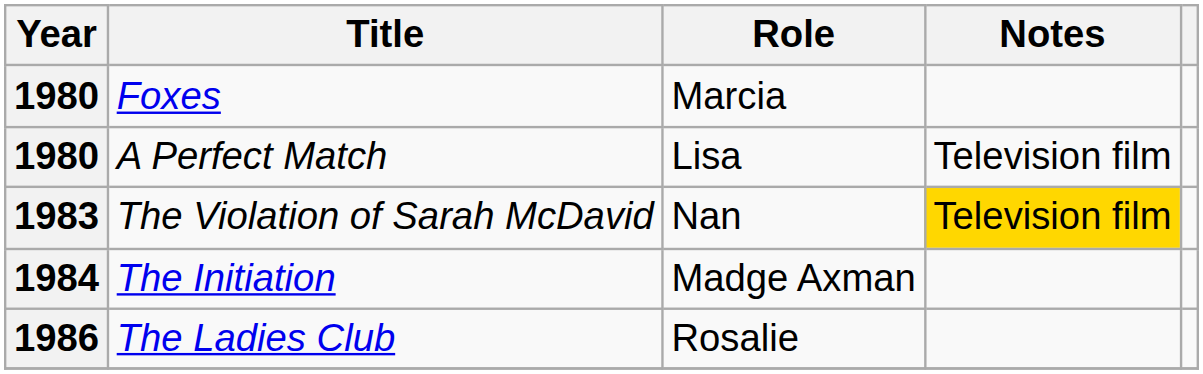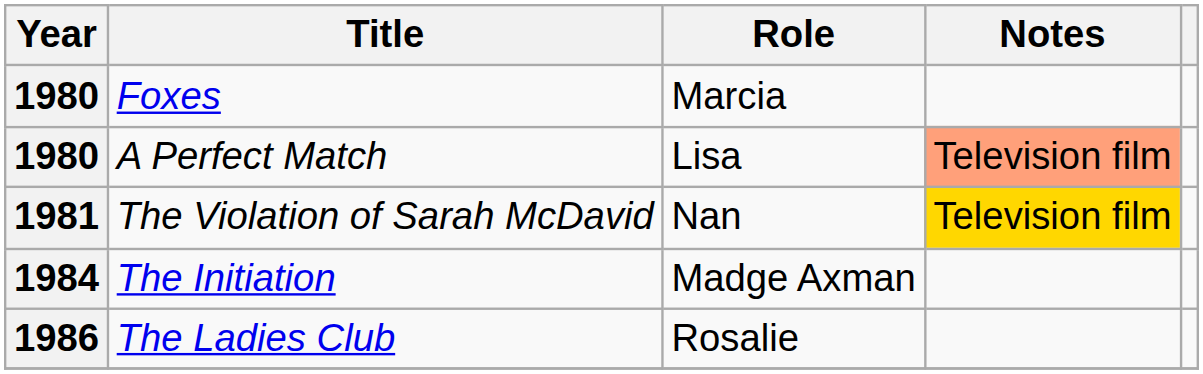 <table class="wikitable plainrowheaders sortable" style="margin-right: 0;">
 <tr>
 <th scope="col">Year</th>
 <th scope="col">Title</th>
 <th scope="col">Role</th>
 <th scope="col" class="unsortable">Notes</th>
 <th scope="col" class="unsortable"></th>
 </tr>
 <tr>
 <th scope="row">1980</th>
 <td><em><a href='#'>Foxes</a></em></td>
 <td>Marcia</td>
 <td></td>
 <td style="text-align:center;"></td>
 </tr>
 <tr>
 <th scope="row">1980</th>
 <td><em>A Perfect Match</em></td>
 <td>Lisa</td>
-<td>Television film</td>
+<td style="background: lightsalmon;">Television film</td>
 <td style="text-align:center;"></td>
 </tr>
 <tr>
-<th scope="row">1983</th>
+<th scope="row">1981</th>
 <td><em>The Violation of Sarah McDavid</em></td>
 <td>Nan</td>
 <td style="background: gold;">Television film</td>
 <td style="text-align:center;"></td>
 </tr>
 <tr>
 <th scope="row">1984</th>
 <td><em><a href='#'>The Initiation</a></em></td>
 <td>Madge Axman</td>
 <td></td>
 <td style="text-align:center;"></td>
 </tr>
 <tr>
 <th scope="row">1986</th>
 <td><em><a href='#'>The Ladies Club</a></em></td>
 <td>Rosalie</td>
 <td></td>
 <td style="text-align:center;"></td>
 </tr>
 <tr>
 </tr>
 </table>
